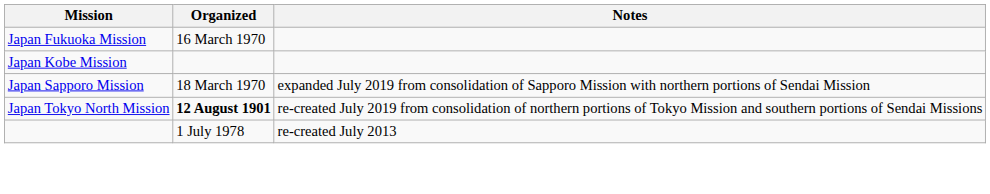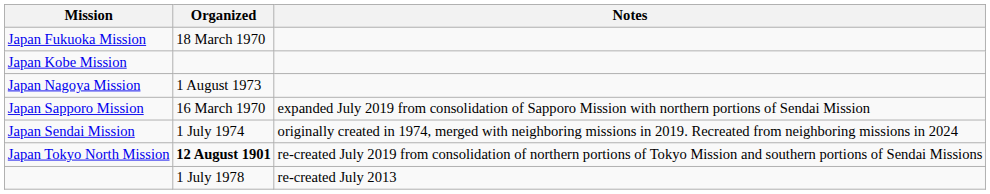 <table class="wikitable sortable">
 <tr>
 <th>Mission</th>
 <th>Organized</th>
 <th>Notes</th>
 </tr>
 <tr>
 <td><a href='#'>Japan Fukuoka Mission</a></td>
-<td>16 March 1970</td>
+<td>18 March 1970</td>
 <td></td>
 </tr>
 <tr>
 <td><a href='#'>Japan Kobe Mission</a></td>
 <td></td>
 <td></td>
 </tr>
 <tr>
+<td><a href='#'>Japan Nagoya Mission</a></td>
+<td>1 August 1973</td>
+<td></td>
+</tr>
+<tr>
 <td><a href='#'>Japan Sapporo Mission</a></td>
-<td>18 March 1970</td>
+<td>16 March 1970</td>
 <td>expanded July 2019 from consolidation of Sapporo Mission with northern portions of Sendai Mission</td>
+</tr>
+<tr>
+<td><a href='#'>Japan Sendai Mission</a></td>
+<td>1 July 1974</td>
+<td>originally created in 1974, merged with neighboring missions in 2019. Recreated from neighboring missions in 2024</td>
 </tr>
 <tr>
 <td><a href='#'>Japan Tokyo North Mission</a></td>
 <td><strong>12 August 1901</strong></td>
 <td>re-created July 2019 from consolidation of northern portions of Tokyo Mission and southern portions of Sendai Missions</td>
 </tr>
 <tr>
 <td><a href='#'></a></td>
 <td>1 July 1978</td>
 <td>re-created July 2013</td>
 </tr>
 </table>
